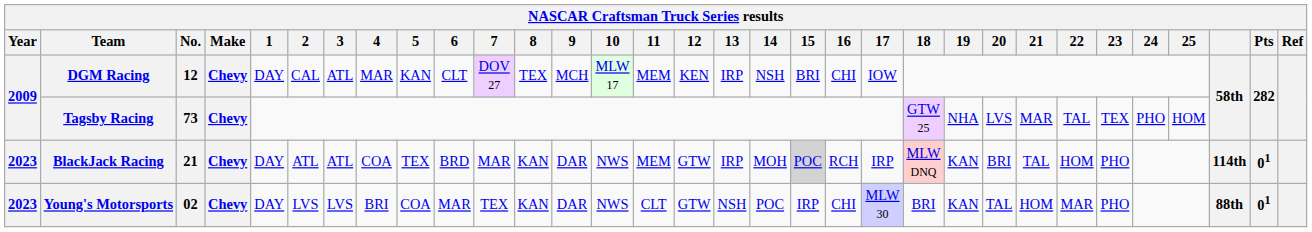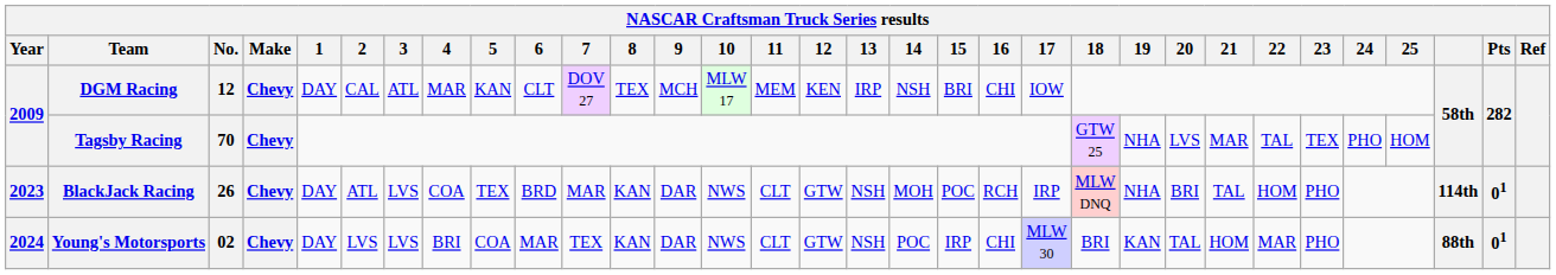 <table class="wikitable" style="text-align:center; font-size:75%">
 <tr>
 <th colspan=32><a href='#'>NASCAR Craftsman Truck Series</a> results</th>
 </tr>
 <tr>
 <th>Year</th>
 <th>Team</th>
 <th>No.</th>
 <th>Make</th>
 <th>1</th>
 <th>2</th>
 <th>3</th>
 <th>4</th>
 <th>5</th>
 <th>6</th>
 <th>7</th>
 <th>8</th>
 <th>9</th>
 <th>10</th>
 <th>11</th>
 <th>12</th>
 <th>13</th>
 <th>14</th>
 <th>15</th>
 <th>16</th>
 <th>17</th>
 <th>18</th>
 <th>19</th>
 <th>20</th>
 <th>21</th>
 <th>22</th>
 <th>23</th>
 <th>24</th>
 <th>25</th>
 <th></th>
 <th>Pts</th>
 <th>Ref</th>
 </tr>
 <tr>
 <th rowspan=2><a href='#'>2009</a></th>
 <th><a href='#'>DGM Racing</a></th>
 <th>12</th>
 <th><a href='#'>Chevy</a></th>
 <td><a href='#'>DAY</a></td>
 <td><a href='#'>CAL</a></td>
 <td><a href='#'>ATL</a></td>
 <td><a href='#'>MAR</a></td>
 <td><a href='#'>KAN</a></td>
 <td><a href='#'>CLT</a></td>
 <td style="background:#EFCFFF;"><a href='#'>DOV</a><br><small>27</small></td>
 <td><a href='#'>TEX</a></td>
 <td><a href='#'>MCH</a></td>
 <td style="background:#DFFFDF;"><a href='#'>MLW</a><br><small>17</small></td>
 <td><a href='#'>MEM</a></td>
 <td><a href='#'>KEN</a></td>
 <td><a href='#'>IRP</a></td>
 <td><a href='#'>NSH</a></td>
 <td><a href='#'>BRI</a></td>
 <td><a href='#'>CHI</a></td>
 <td><a href='#'>IOW</a></td>
 <td colspan=8></td>
 <th rowspan=2>58th</th>
 <th rowspan=2>282</th>
 <th rowspan=2></th>
 </tr>
 <tr>
 <th><a href='#'>Tagsby Racing</a></th>
-<th>73</th>
+<th>70</th>
 <th><a href='#'>Chevy</a></th>
 <td colspan=17></td>
 <td style="background:#EFCFFF;"><a href='#'>GTW</a><br><small>25</small></td>
 <td><a href='#'>NHA</a></td>
 <td><a href='#'>LVS</a></td>
 <td><a href='#'>MAR</a></td>
 <td><a href='#'>TAL</a></td>
 <td><a href='#'>TEX</a></td>
 <td><a href='#'>PHO</a></td>
 <td><a href='#'>HOM</a></td>
 </tr>
 <tr>
 <th><a href='#'>2023</a></th>
 <th><a href='#'>BlackJack Racing</a></th>
-<th>21</th>
+<th>26</th>
 <th><a href='#'>Chevy</a></th>
 <td><a href='#'>DAY</a></td>
 <td><a href='#'>ATL</a></td>
-<td><a href='#'>ATL</a></td>
+<td><a href='#'>LVS</a></td>
 <td><a href='#'>COA</a></td>
 <td><a href='#'>TEX</a></td>
 <td><a href='#'>BRD</a></td>
 <td><a href='#'>MAR</a></td>
 <td><a href='#'>KAN</a></td>
 <td><a href='#'>DAR</a></td>
 <td><a href='#'>NWS</a></td>
-<td><a href='#'>MEM</a></td>
+<td><a href='#'>CLT</a></td>
 <td><a href='#'>GTW</a></td>
-<td><a href='#'>IRP</a></td>
+<td><a href='#'>NSH</a></td>
 <td><a href='#'>MOH</a></td>
-<td style="background: lightgrey;"><a href='#'>POC</a></td>
+<td><a href='#'>POC</a></td>
 <td><a href='#'>RCH</a></td>
 <td><a href='#'>IRP</a></td>
 <td style="background:#FFCFCF;"><a href='#'>MLW</a><br><small>DNQ</small></td>
-<td><a href='#'>KAN</a></td>
+<td><a href='#'>NHA</a></td>
 <td><a href='#'>BRI</a></td>
 <td><a href='#'>TAL</a></td>
 <td><a href='#'>HOM</a></td>
 <td><a href='#'>PHO</a></td>
 <td colspan=2></td>
 <th>114th</th>
 <th>0<sup>1</sup></th>
 <th></th>
 </tr>
 <tr>
-<th><a href='#'>2023</a></th>
+<th><a href='#'>2024</a></th>
 <th><a href='#'>Young's Motorsports</a></th>
 <th>02</th>
 <th><a href='#'>Chevy</a></th>
 <td><a href='#'>DAY</a></td>
 <td><a href='#'>LVS</a></td>
 <td><a href='#'>LVS</a></td>
 <td><a href='#'>BRI</a></td>
 <td><a href='#'>COA</a></td>
 <td><a href='#'>MAR</a></td>
 <td><a href='#'>TEX</a></td>
 <td><a href='#'>KAN</a></td>
 <td><a href='#'>DAR</a></td>
 <td><a href='#'>NWS</a></td>
 <td><a href='#'>CLT</a></td>
 <td><a href='#'>GTW</a></td>
 <td><a href='#'>NSH</a></td>
 <td><a href='#'>POC</a></td>
 <td><a href='#'>IRP</a></td>
 <td><a href='#'>CHI</a></td>
 <td style="background:#CFCFFF;"><a href='#'>MLW</a><br><small>30</small></td>
 <td><a href='#'>BRI</a></td>
 <td><a href='#'>KAN</a></td>
 <td><a href='#'>TAL</a></td>
 <td><a href='#'>HOM</a></td>
 <td><a href='#'>MAR</a></td>
 <td><a href='#'>PHO</a></td>
 <td colspan=2></td>
 <th>88th</th>
 <th>0<sup>1</sup></th>
 <th></th>
 </tr>
 </table>
